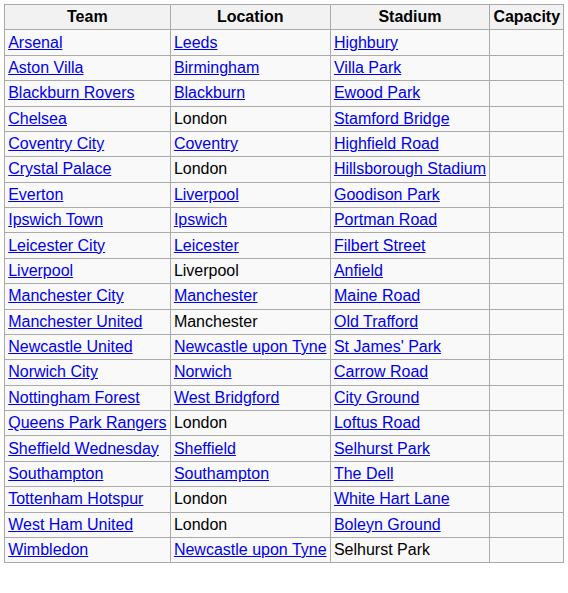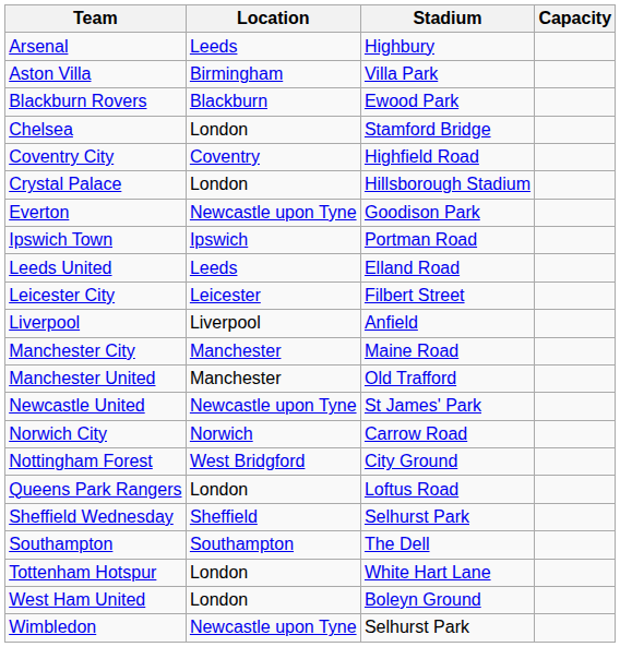 <table class="wikitable sortable" style="text-align: left;">
 <tr>
 <th>Team</th>
 <th>Location</th>
 <th>Stadium</th>
 <th>Capacity</th>
 </tr>
 <tr>
 <td><a href='#'>Arsenal</a></td>
 <td><a href='#'>Leeds</a></td>
 <td><a href='#'>Highbury</a></td>
 <td align="center"></td>
 </tr>
 <tr>
 <td><a href='#'>Aston Villa</a></td>
 <td><a href='#'>Birmingham</a></td>
 <td><a href='#'>Villa Park</a></td>
 <td align="center"></td>
 </tr>
 <tr>
 <td><a href='#'>Blackburn Rovers</a></td>
 <td><a href='#'>Blackburn</a></td>
 <td><a href='#'>Ewood Park</a></td>
 <td align="center"></td>
 </tr>
 <tr>
 <td><a href='#'>Chelsea</a></td>
 <td>London </td>
 <td><a href='#'>Stamford Bridge</a></td>
 <td align="center"></td>
 </tr>
 <tr>
 <td><a href='#'>Coventry City</a></td>
 <td><a href='#'>Coventry</a></td>
 <td><a href='#'>Highfield Road</a></td>
 <td align="center"></td>
 </tr>
 <tr>
 <td><a href='#'>Crystal Palace</a></td>
 <td>London </td>
 <td><a href='#'>Hillsborough Stadium</a></td>
 <td align="center"></td>
 </tr>
 <tr>
 <td><a href='#'>Everton</a></td>
-<td><a href='#'>Liverpool</a> </td>
+<td><a href='#'>Newcastle upon Tyne</a></td>
 <td><a href='#'>Goodison Park</a></td>
 <td align="center"></td>
 </tr>
 <tr>
 <td><a href='#'>Ipswich Town</a></td>
 <td><a href='#'>Ipswich</a></td>
 <td><a href='#'>Portman Road</a></td>
+<td align="center"></td>
+</tr>
+<tr>
+<td><a href='#'>Leeds United</a></td>
+<td><a href='#'>Leeds</a></td>
+<td><a href='#'>Elland Road</a></td>
 <td align="center"></td>
 </tr>
 <tr>
 <td><a href='#'>Leicester City</a></td>
 <td><a href='#'>Leicester</a></td>
 <td><a href='#'>Filbert Street</a></td>
 <td align="center"></td>
 </tr>
 <tr>
 <td><a href='#'>Liverpool</a></td>
 <td>Liverpool </td>
 <td><a href='#'>Anfield</a></td>
 <td align="center"></td>
 </tr>
 <tr>
 <td><a href='#'>Manchester City</a></td>
 <td><a href='#'>Manchester</a> </td>
 <td><a href='#'>Maine Road</a></td>
 <td align="center"></td>
 </tr>
 <tr>
 <td><a href='#'>Manchester United</a></td>
 <td>Manchester </td>
 <td><a href='#'>Old Trafford</a></td>
 <td align="center"></td>
 </tr>
 <tr>
 <td><a href='#'>Newcastle United</a></td>
 <td><a href='#'>Newcastle upon Tyne</a></td>
 <td><a href='#'>St James' Park</a></td>
 <td align="center"></td>
 </tr>
 <tr>
 <td><a href='#'>Norwich City</a></td>
 <td><a href='#'>Norwich</a></td>
 <td><a href='#'>Carrow Road</a></td>
 <td align="center"></td>
 </tr>
 <tr>
 <td><a href='#'>Nottingham Forest</a></td>
 <td><a href='#'>West Bridgford</a></td>
 <td><a href='#'>City Ground</a></td>
 <td align="center"></td>
 </tr>
 <tr>
 <td><a href='#'>Queens Park Rangers</a></td>
 <td>London </td>
 <td><a href='#'>Loftus Road</a></td>
 <td align="center"></td>
 </tr>
 <tr>
 <td><a href='#'>Sheffield Wednesday</a></td>
 <td><a href='#'>Sheffield</a></td>
 <td><a href='#'>Selhurst Park</a></td>
 <td align="center"></td>
 </tr>
 <tr>
 <td><a href='#'>Southampton</a></td>
 <td><a href='#'>Southampton</a></td>
 <td><a href='#'>The Dell</a></td>
 <td align="center"></td>
 </tr>
 <tr>
 <td><a href='#'>Tottenham Hotspur</a></td>
 <td>London </td>
 <td><a href='#'>White Hart Lane</a></td>
 <td align="center"></td>
 </tr>
 <tr>
 <td><a href='#'>West Ham United</a></td>
 <td>London </td>
 <td><a href='#'>Boleyn Ground</a></td>
 <td align="center"></td>
 </tr>
 <tr>
 <td><a href='#'>Wimbledon</a></td>
 <td><a href='#'>Newcastle upon Tyne</a></td>
 <td>Selhurst Park</td>
 <td align="center"></td>
 </tr>
 </table>
